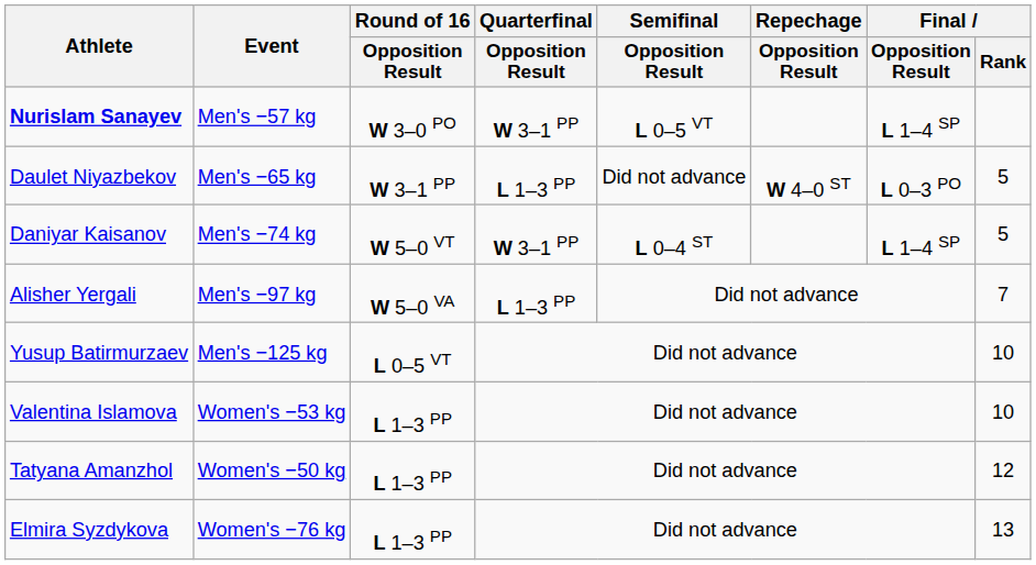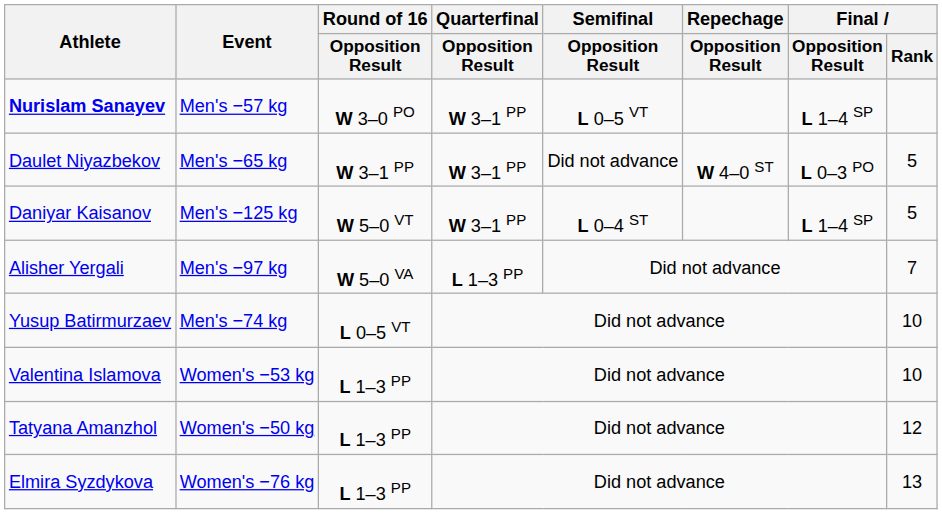 <table class="wikitable" style="font-size:90%">
 <tr>
 <th rowspan=2>Athlete</th>
 <th rowspan=2>Event</th>
 <th>Round of 16</th>
 <th>Quarterfinal</th>
 <th>Semifinal</th>
 <th>Repechage</th>
 <th colspan=2>Final / </th>
 </tr>
 <tr style="font-size: 95%">
 <th>Opposition<br>Result</th>
 <th>Opposition<br>Result</th>
 <th>Opposition<br>Result</th>
 <th>Opposition<br>Result</th>
 <th>Opposition<br>Result</th>
 <th>Rank</th>
 </tr>
 <tr align=center>
 <td align=left><strong><a href='#'>Nurislam Sanayev</a></strong></td>
 <td align=left><a href='#'>Men's −57 kg</a></td>
 <td><br><strong>W</strong> 3–0 <sup>PO</sup></td>
 <td><br><strong>W</strong> 3–1 <sup>PP</sup></td>
 <td><br><strong>L</strong> 0–5 <sup>VT</sup></td>
 <td></td>
 <td><br><strong>L</strong> 1–4 <sup>SP</sup></td>
 <td></td>
 </tr>
 <tr align=center>
 <td align=left><a href='#'>Daulet Niyazbekov</a></td>
 <td align=left><a href='#'>Men's −65 kg</a></td>
 <td><br><strong>W</strong> 3–1 <sup>PP</sup></td>
-<td><br><strong>L</strong> 1–3 <sup>PP</sup></td>
+<td><br><strong>W</strong> 3–1 <sup>PP</sup></td>
 <td>Did not advance</td>
 <td><br><strong>W</strong> 4–0 <sup>ST</sup></td>
 <td><br><strong>L</strong> 0–3 <sup>PO</sup></td>
 <td>5</td>
 </tr>
 <tr align=center>
 <td align=left><a href='#'>Daniyar Kaisanov</a></td>
-<td align=left><a href='#'>Men's −74 kg</a></td>
+<td align=left><a href='#'>Men's −125 kg</a></td>
 <td><br><strong>W</strong> 5–0 <sup>VT</sup></td>
 <td><br><strong>W</strong> 3–1 <sup>PP</sup></td>
 <td><br><strong>L</strong> 0–4 <sup>ST</sup></td>
 <td></td>
 <td><br><strong>L</strong> 1–4 <sup>SP</sup></td>
 <td>5</td>
 </tr>
 <tr align=center>
 <td align=left><a href='#'>Alisher Yergali</a></td>
 <td align=left><a href='#'>Men's −97 kg</a></td>
 <td><br><strong>W</strong> 5–0 <sup>VA</sup></td>
 <td><br><strong>L</strong> 1–3 <sup>PP</sup></td>
 <td colspan=3>Did not advance</td>
 <td>7</td>
 </tr>
 <tr align=center>
 <td align=left><a href='#'>Yusup Batirmurzaev</a></td>
-<td align=left><a href='#'>Men's −125 kg</a></td>
+<td align=left><a href='#'>Men's −74 kg</a></td>
 <td><br><strong>L</strong> 0–5 <sup>VT</sup></td>
 <td colspan=4>Did not advance</td>
 <td>10</td>
 </tr>
 <tr align=center>
 <td align=left><a href='#'>Valentina Islamova</a></td>
 <td align=left><a href='#'>Women's −53 kg</a></td>
 <td><br><strong>L</strong> 1–3 <sup>PP</sup></td>
 <td colspan=4>Did not advance</td>
 <td>10</td>
 </tr>
 <tr align=center>
 <td align=left><a href='#'>Tatyana Amanzhol</a></td>
 <td align=left><a href='#'>Women's −50 kg</a></td>
 <td><br><strong>L</strong> 1–3 <sup>PP</sup></td>
 <td colspan=4>Did not advance</td>
 <td>12</td>
 </tr>
 <tr align=center>
 <td align=left><a href='#'>Elmira Syzdykova</a></td>
 <td align=left><a href='#'>Women's −76 kg</a></td>
 <td><br><strong>L</strong> 1–3 <sup>PP</sup></td>
 <td colspan=4>Did not advance</td>
 <td>13</td>
 </tr>
 </table>
